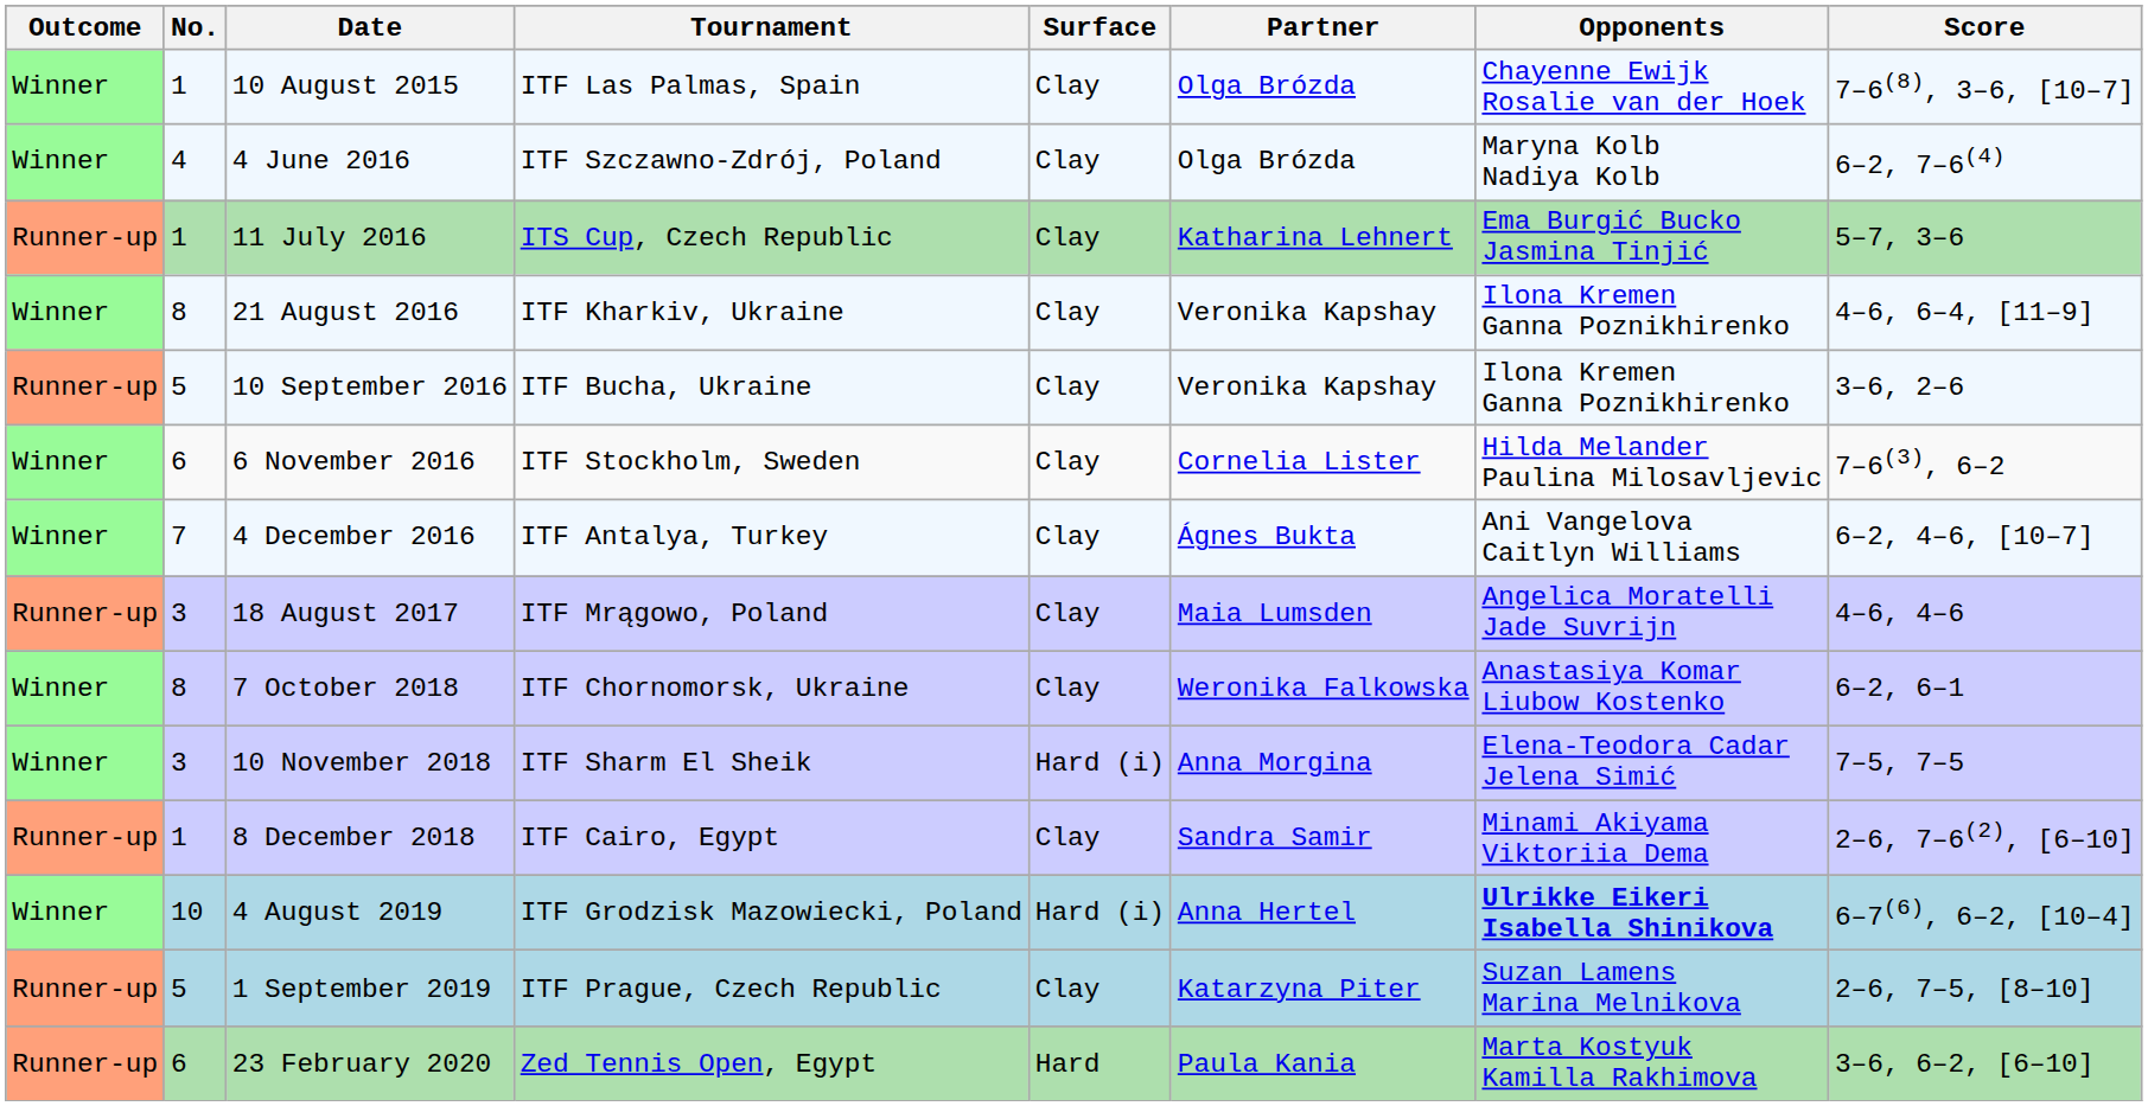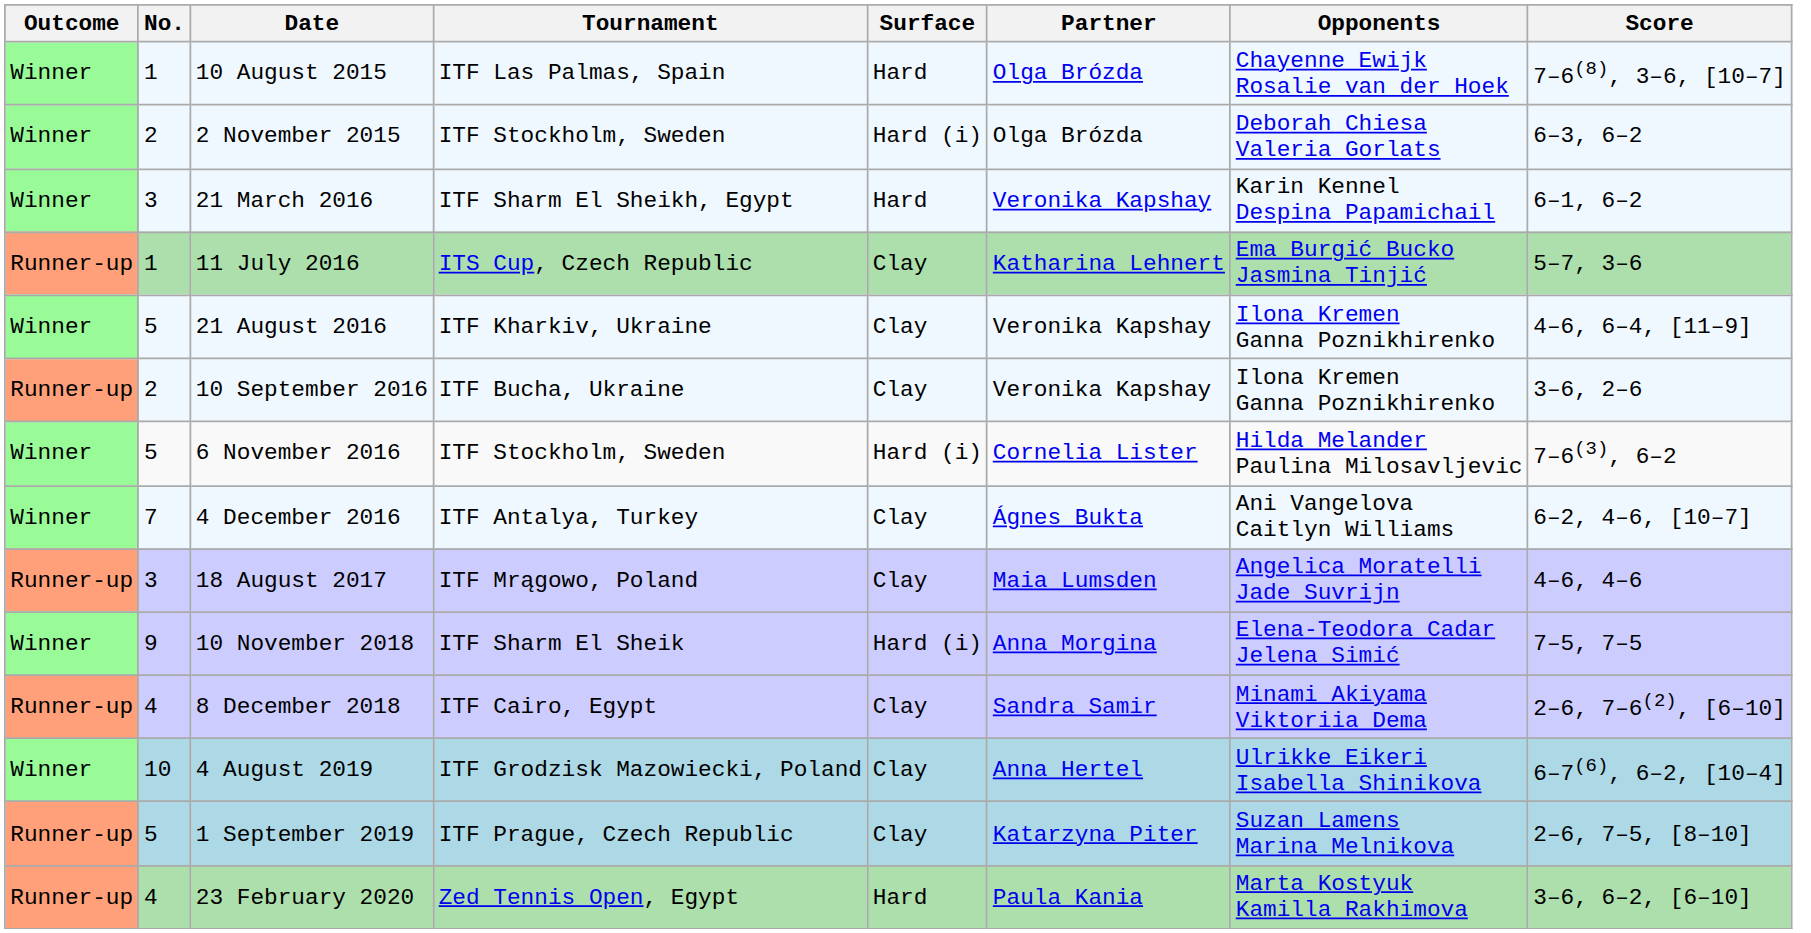 <table class="sortable wikitable">
 <tr>
 <th>Outcome</th>
 <th>No.</th>
 <th>Date</th>
 <th>Tournament</th>
 <th>Surface</th>
 <th>Partner</th>
 <th>Opponents</th>
 <th class="unsortable">Score</th>
 </tr>
 <tr style="background:#f0f8ff;">
 <td bgcolor="98FB98">Winner</td>
 <td>1</td>
 <td>10 August 2015</td>
 <td>ITF Las Palmas, Spain</td>
-<td>Clay</td>
+<td>Hard</td>
 <td> <a href='#'>Olga Brózda</a></td>
 <td> <a href='#'>Chayenne Ewijk</a> <br>  <a href='#'>Rosalie van der Hoek</a></td>
 <td>7–6<sup>(8)</sup>, 3–6, [10–7]</td>
 </tr>
 <tr style="background:#f0f8ff;">
 <td bgcolor="98FB98">Winner</td>
-<td>4</td>
-<td>4 June 2016</td>
-<td>ITF Szczawno-Zdrój, Poland</td>
-<td>Clay</td>
+<td>2</td>
+<td>2 November 2015</td>
+<td>ITF Stockholm, Sweden</td>
+<td>Hard (i)</td>
 <td> Olga Brózda</td>
-<td> Maryna Kolb <br>  Nadiya Kolb</td>
-<td>6–2, 7–6<sup>(4)</sup></td>
+<td> <a href='#'>Deborah Chiesa</a> <br>  <a href='#'>Valeria Gorlats</a></td>
+<td>6–3, 6–2</td>
+</tr>
+<tr style="background:#f0f8ff;">
+<td style="background:#98fb98;">Winner</td>
+<td>3</td>
+<td>21 March 2016</td>
+<td>ITF Sharm El Sheikh, Egypt</td>
+<td>Hard</td>
+<td> <a href='#'>Veronika Kapshay</a></td>
+<td> Karin Kennel <br>  <a href='#'>Despina Papamichail</a></td>
+<td>6–1, 6–2</td>
 </tr>
 <tr style="background:#addfad;">
 <td style="background:#ffa07a;">Runner-up</td>
 <td>1</td>
 <td>11 July 2016</td>
 <td><a href='#'>ITS Cup</a>, Czech Republic</td>
 <td>Clay</td>
 <td> <a href='#'>Katharina Lehnert</a></td>
 <td> <a href='#'>Ema Burgić Bucko</a> <br>  <a href='#'>Jasmina Tinjić</a></td>
 <td>5–7, 3–6</td>
 </tr>
 <tr style="background:#f0f8ff;">
 <td bgcolor="98FB98">Winner</td>
-<td>8</td>
+<td>5</td>
 <td>21 August 2016</td>
 <td>ITF Kharkiv, Ukraine</td>
 <td>Clay</td>
 <td> Veronika Kapshay</td>
 <td> <a href='#'>Ilona Kremen</a> <br>  Ganna Poznikhirenko</td>
 <td>4–6, 6–4, [11–9]</td>
 </tr>
 <tr style="background:#f0f8ff;">
 <td style="background:#ffa07a;">Runner-up</td>
-<td>5</td>
+<td>2</td>
 <td>10 September 2016</td>
 <td>ITF Bucha, Ukraine</td>
 <td>Clay</td>
 <td> Veronika Kapshay</td>
 <td> Ilona Kremen <br>  Ganna Poznikhirenko</td>
 <td>3–6, 2–6</td>
 </tr>
 <tr>
 <td bgcolor="98FB98">Winner</td>
-<td>6</td>
+<td>5</td>
 <td>6 November 2016</td>
 <td>ITF Stockholm, Sweden</td>
-<td>Clay</td>
+<td>Hard (i)</td>
 <td> <a href='#'>Cornelia Lister</a></td>
 <td> <a href='#'>Hilda Melander</a> <br>  Paulina Milosavljevic</td>
 <td>7–6<sup>(3)</sup>, 6–2</td>
 </tr>
 <tr style="background:#f0f8ff;">
 <td style="background:#98fb98;">Winner</td>
 <td>7</td>
 <td>4 December 2016</td>
 <td>ITF Antalya, Turkey</td>
 <td>Clay</td>
 <td> <a href='#'>Ágnes Bukta</a></td>
 <td> Ani Vangelova <br>  Caitlyn Williams</td>
 <td>6–2, 4–6, [10–7]</td>
 </tr>
 <tr style="background:#ccccff;">
 <td style="background:#ffa07a;">Runner-up</td>
 <td>3</td>
 <td>18 August 2017</td>
 <td>ITF Mrągowo, Poland</td>
 <td>Clay</td>
 <td> <a href='#'>Maia Lumsden</a></td>
 <td> <a href='#'>Angelica Moratelli</a> <br>  <a href='#'>Jade Suvrijn</a></td>
 <td>4–6, 4–6</td>
 </tr>
 <tr style="background:#ccccff;">
 <td bgcolor="98FB98">Winner</td>
-<td>8</td>
-<td>7 October 2018</td>
-<td>ITF Chornomorsk, Ukraine</td>
-<td>Clay</td>
-<td> <a href='#'>Weronika Falkowska</a></td>
-<td> <a href='#'>Anastasiya Komar</a> <br>  <a href='#'>Liubow Kostenko</a></td>
-<td>6–2, 6–1</td>
-</tr>
-<tr style="background:#ccccff;">
-<td bgcolor="98FB98">Winner</td>
-<td>3</td>
+<td>9</td>
 <td>10 November 2018</td>
 <td>ITF Sharm El Sheik</td>
 <td>Hard (i)</td>
 <td> <a href='#'>Anna Morgina</a></td>
 <td> <a href='#'>Elena-Teodora Cadar</a> <br>  <a href='#'>Jelena Simić</a></td>
 <td>7–5, 7–5</td>
 </tr>
 <tr style="background:#ccccff;">
 <td style="background:#ffa07a;">Runner-up</td>
-<td>1</td>
+<td>4</td>
 <td>8 December 2018</td>
 <td>ITF Cairo, Egypt</td>
 <td>Clay</td>
 <td> <a href='#'>Sandra Samir</a></td>
 <td> <a href='#'>Minami Akiyama</a> <br>  <a href='#'>Viktoriia Dema</a></td>
 <td>2–6, 7–6<sup>(2)</sup>, [6–10]</td>
 </tr>
 <tr style="background:lightblue;">
 <td bgcolor="98FB98">Winner</td>
 <td>10</td>
 <td>4 August 2019</td>
 <td>ITF Grodzisk Mazowiecki, Poland</td>
-<td>Hard (i)</td>
+<td>Clay</td>
 <td> <a href='#'>Anna Hertel</a></td>
-<td><strong> <a href='#'>Ulrikke Eikeri</a> <br>  <a href='#'>Isabella Shinikova</a></strong></td>
+<td> <a href='#'>Ulrikke Eikeri</a> <br>  <a href='#'>Isabella Shinikova</a></td>
 <td>6–7<sup>(6)</sup>, 6–2, [10–4]</td>
 </tr>
 <tr style="background:lightblue;">
 <td style="background:#ffa07a;">Runner-up</td>
 <td>5</td>
 <td>1 September 2019</td>
 <td>ITF Prague, Czech Republic</td>
 <td>Clay</td>
 <td> <a href='#'>Katarzyna Piter</a></td>
 <td> <a href='#'>Suzan Lamens</a> <br>  <a href='#'>Marina Melnikova</a></td>
 <td>2–6, 7–5, [8–10]</td>
 </tr>
 <tr style="background:#addfad;">
 <td style="background:#ffa07a;">Runner-up</td>
-<td>6</td>
+<td>4</td>
 <td>23 February 2020</td>
 <td><a href='#'>Zed Tennis Open</a>, Egypt</td>
 <td>Hard</td>
 <td> <a href='#'>Paula Kania</a></td>
 <td> <a href='#'>Marta Kostyuk</a> <br>  <a href='#'>Kamilla Rakhimova</a></td>
 <td>3–6, 6–2, [6–10]</td>
 </tr>
 </table>
